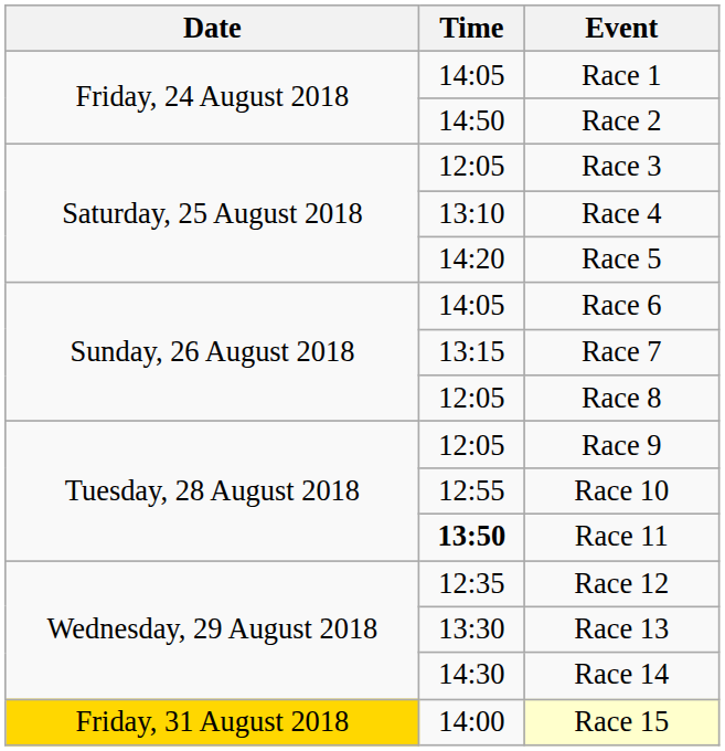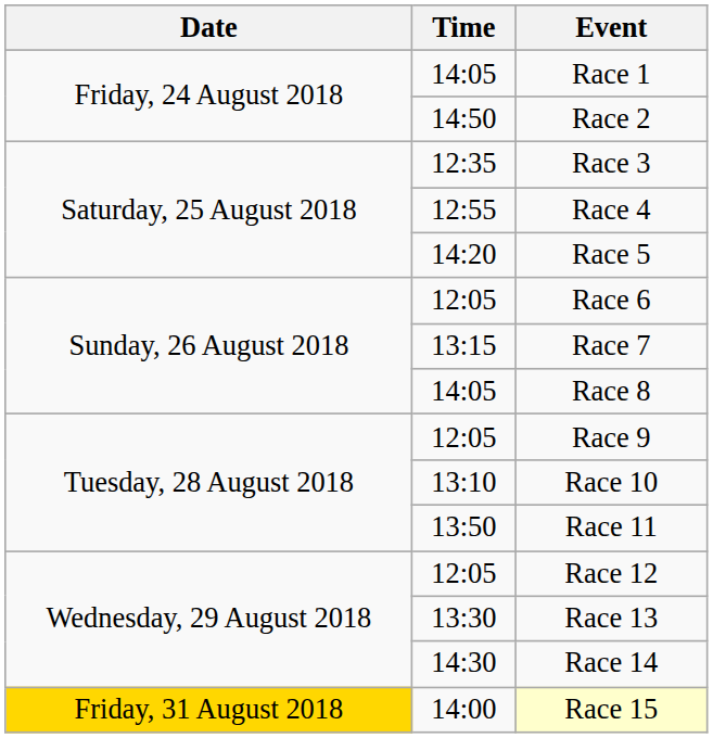 <table class = "wikitable" style="text-align:center;">
 <tr>
 <th width=220>Date</th>
 <th width=50>Time</th>
 <th width=100>Event</th>
 </tr>
 <tr>
 <td rowspan=2>Friday, 24 August 2018</td>
 <td>14:05</td>
 <td>Race 1</td>
 </tr>
 <tr>
 <td>14:50</td>
 <td>Race 2</td>
 </tr>
 <tr>
 <td rowspan=3>Saturday, 25 August 2018</td>
-<td>12:05</td>
+<td>12:35</td>
 <td>Race 3</td>
 </tr>
 <tr>
-<td>13:10</td>
+<td>12:55</td>
 <td>Race 4</td>
 </tr>
 <tr>
 <td>14:20</td>
 <td>Race 5</td>
 </tr>
 <tr>
 <td rowspan=3>Sunday, 26 August 2018</td>
-<td>14:05</td>
+<td>12:05</td>
 <td>Race 6</td>
 </tr>
 <tr>
 <td>13:15</td>
 <td>Race 7</td>
 </tr>
 <tr>
-<td>12:05</td>
+<td>14:05</td>
 <td>Race 8</td>
 </tr>
 <tr>
 <td rowspan=3>Tuesday, 28 August 2018</td>
 <td>12:05</td>
 <td>Race 9</td>
 </tr>
 <tr>
-<td>12:55</td>
+<td>13:10</td>
 <td>Race 10</td>
 </tr>
 <tr>
-<td><strong>13:50</strong></td>
+<td>13:50</td>
 <td>Race 11</td>
 </tr>
 <tr>
 <td rowspan=3>Wednesday, 29 August 2018</td>
-<td>12:35</td>
+<td>12:05</td>
 <td>Race 12</td>
 </tr>
 <tr>
 <td>13:30</td>
 <td>Race 13</td>
 </tr>
 <tr>
 <td>14:30</td>
 <td>Race 14</td>
 </tr>
 <tr>
 <td style="background: gold;">Friday, 31 August 2018</td>
 <td>14:00</td>
 <td bgcolor=ffffcc>Race 15</td>
 </tr>
 </table>
